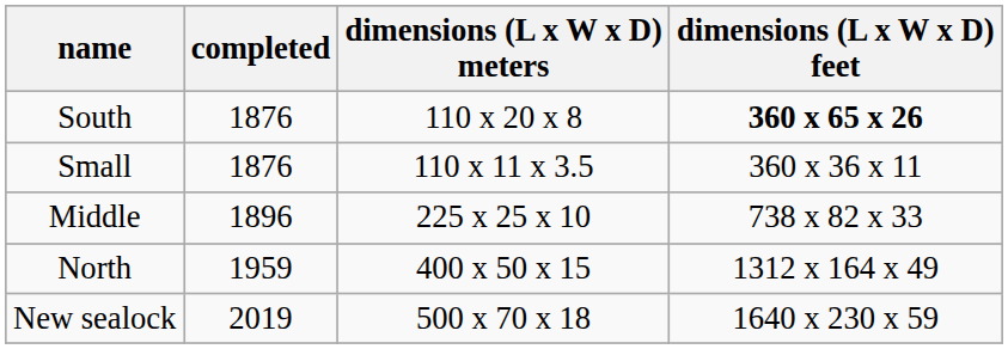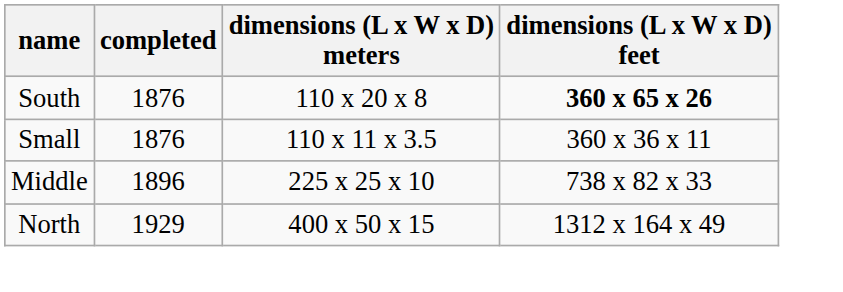 <table class="wikitable" style="text-align:center">
 <tr>
 <th>name</th>
 <th>completed</th>
 <th>dimensions (L x W x D)<br>meters</th>
 <th>dimensions (L x W x D)<br>feet</th>
 </tr>
 <tr>
 <td>South</td>
 <td>1876</td>
 <td>110 x 20 x 8</td>
 <td><strong>360 x 65 x 26</strong></td>
 </tr>
 <tr>
 <td>Small</td>
 <td>1876</td>
 <td>110 x 11 x 3.5</td>
 <td>360 x 36 x 11</td>
 </tr>
 <tr>
 <td>Middle</td>
 <td>1896</td>
 <td>225 x 25 x 10</td>
 <td>738 x 82 x 33</td>
 </tr>
 <tr>
 <td>North</td>
-<td>1959</td>
+<td>1929</td>
 <td>400 x 50 x 15</td>
 <td>1312 x 164 x 49</td>
 </tr>
-<tr>
-<td>New sealock</td>
-<td>2019</td>
-<td>500 x 70 x 18</td>
-<td>1640 x 230 x 59</td>
-</tr>
 </table>
